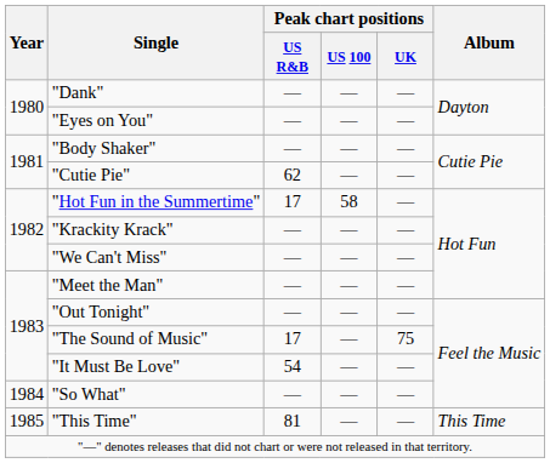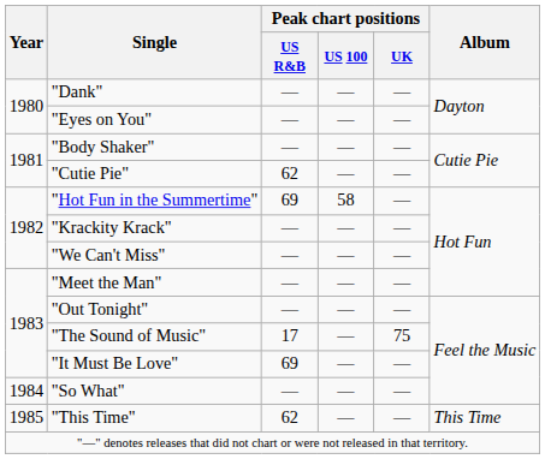 <table class="wikitable" style="text-align:center">
 <tr>
 <th scope="col" rowspan="2">Year</th>
 <th scope="col" rowspan="2">Single</th>
 <th scope="col" colspan="3">Peak chart positions</th>
 <th scope="col" rowspan="2">Album</th>
 </tr>
 <tr>
 <th style="width:45px;"><small><a href='#'>US</a> <a href='#'>R&B</a></small><br></th>
 <th style="width:45px;"><small><a href='#'>US</a> <a href='#'>100</a></small><br></th>
 <th style="width:45px;"><small><a href='#'>UK</a></small><br></th>
 </tr>
 <tr>
 <td rowspan="2">1980</td>
 <td style="text-align:left">"Dank"</td>
 <td>—</td>
 <td>—</td>
 <td>—</td>
 <td style="text-align:left" rowspan="2"><em>Dayton</em></td>
 </tr>
 <tr>
 <td style="text-align:left">"Eyes on You"</td>
 <td>—</td>
 <td>—</td>
 <td>—</td>
 </tr>
 <tr>
 <td rowspan="2">1981</td>
 <td style="text-align:left">"Body Shaker"</td>
 <td>—</td>
 <td>—</td>
 <td>—</td>
 <td style="text-align:left" rowspan="2"><em>Cutie Pie</em></td>
 </tr>
 <tr>
 <td style="text-align:left">"Cutie Pie"</td>
 <td>62</td>
 <td>—</td>
 <td>—</td>
 </tr>
 <tr>
 <td rowspan="3">1982</td>
 <td style="text-align:left">"<a href='#'>Hot Fun in the Summertime</a>"</td>
-<td>17</td>
+<td>69</td>
 <td>58</td>
 <td>—</td>
 <td style="text-align:left" rowspan="4"><em>Hot Fun</em></td>
 </tr>
 <tr>
 <td style="text-align:left">"Krackity Krack"</td>
 <td>—</td>
 <td>—</td>
 <td>—</td>
 </tr>
 <tr>
 <td style="text-align:left">"We Can't Miss"</td>
 <td>—</td>
 <td>—</td>
 <td>—</td>
 </tr>
 <tr>
 <td rowspan="4">1983</td>
 <td style="text-align:left">"Meet the Man"</td>
 <td>—</td>
 <td>—</td>
 <td>—</td>
 </tr>
 <tr>
 <td style="text-align:left">"Out Tonight"</td>
 <td>—</td>
 <td>—</td>
 <td>—</td>
 <td style="text-align:left" rowspan="4"><em>Feel the Music</em></td>
 </tr>
 <tr>
 <td style="text-align:left">"The Sound of Music"</td>
 <td>17</td>
 <td>—</td>
 <td>75</td>
 </tr>
 <tr>
 <td style="text-align:left">"It Must Be Love"</td>
-<td>54</td>
+<td>69</td>
 <td>—</td>
 <td>—</td>
 </tr>
 <tr>
 <td rowspan="1">1984</td>
 <td style="text-align:left">"So What"</td>
 <td>—</td>
 <td>—</td>
 <td>—</td>
 </tr>
 <tr>
 <td rowspan="1">1985</td>
 <td style="text-align:left">"This Time"</td>
-<td>81</td>
+<td>62</td>
 <td>—</td>
 <td>—</td>
 <td style="text-align:left" rowspan="1"><em>This Time</em></td>
 </tr>
 <tr>
 <td colspan="6" style="text-align:center; font-size:9pt;">"—" denotes releases that did not chart or were not released in that territory.</td>
 </tr>
 </table>
